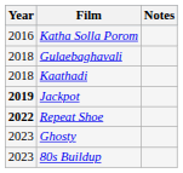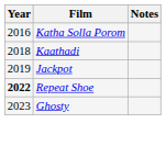 <table class="wikitable sortable" style="background:#f5f5f5;">
 <tr style="background:#B0C4DE;">
 <th>Year</th>
 <th>Film</th>
 <th class=unsortable>Notes</th>
 </tr>
 <tr>
 <td>2016</td>
 <td><em><a href='#'>Katha Solla Porom</a> </em></td>
 <td></td>
 </tr>
 <tr>
 <td>2018</td>
-<td><em><a href='#'>Gulaebaghavali</a></em></td>
-<td></td>
-</tr>
-<tr>
-<td>2018</td>
 <td><em><a href='#'>Kaathadi</a></em></td>
 <td></td>
 </tr>
 <tr>
-<td><strong>2019</strong></td>
+<td>2019</td>
 <td><em><a href='#'>Jackpot</a></em></td>
 <td></td>
 </tr>
 <tr>
 <td><strong>2022</strong></td>
 <td><em><a href='#'>Repeat Shoe</a></em></td>
 <td></td>
 </tr>
 <tr>
 <td>2023</td>
 <td><em><a href='#'>Ghosty</a></em></td>
 <td></td>
 </tr>
-<tr>
-<td>2023</td>
-<td><em><a href='#'>80s Buildup</a></em></td>
-<td></td>
-</tr>
 </table>
